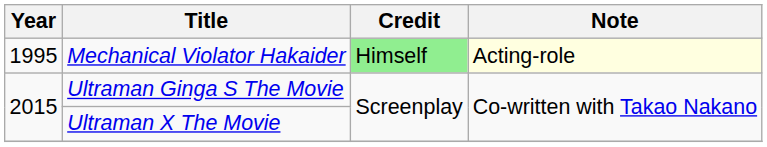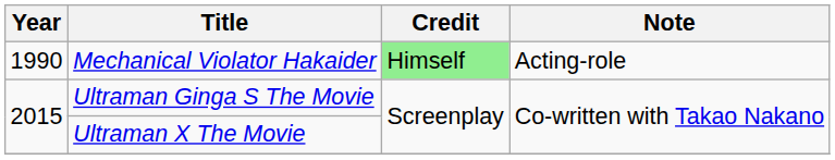 <table class="wikitable">
 <tr>
 <th>Year</th>
 <th>Title</th>
 <th>Credit</th>
 <th>Note</th>
 </tr>
 <tr>
-<td>1995</td>
+<td>1990</td>
 <td><em><a href='#'>Mechanical Violator Hakaider</a></em></td>
 <td style="background: lightgreen;">Himself</td>
-<td style="background: lightyellow;">Acting-role</td>
+<td>Acting-role</td>
 </tr>
 <tr>
 <td rowspan="2">2015</td>
 <td><em><a href='#'>Ultraman Ginga S The Movie</a></em></td>
 <td rowspan="2">Screenplay</td>
 <td rowspan="2">Co-written with <a href='#'>Takao Nakano</a></td>
 </tr>
 <tr>
 <td><em><a href='#'>Ultraman X The Movie</a></em></td>
 </tr>
 <tr>
 </tr>
 </table>
